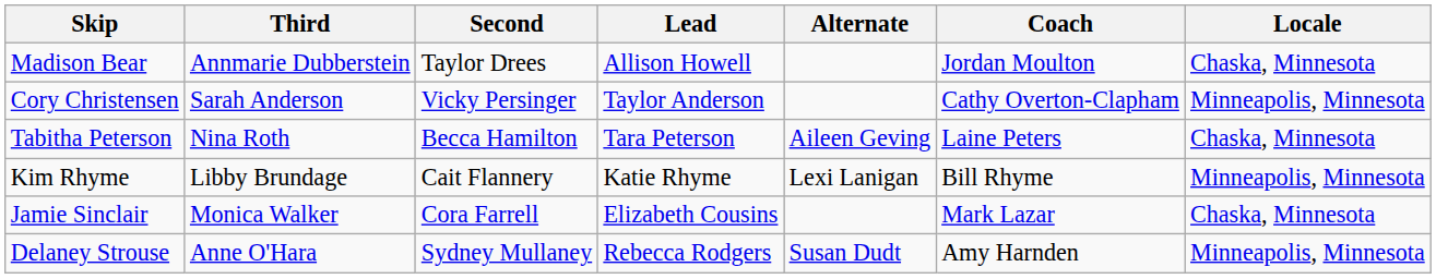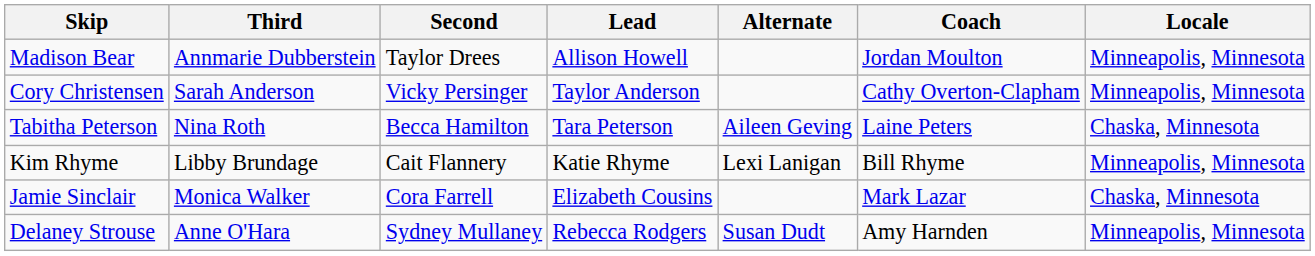 <table class=wikitable>
 <tr>
 <th scope="col">Skip</th>
 <th scope="col">Third</th>
 <th scope="col">Second</th>
 <th scope="col">Lead</th>
 <th scope="col">Alternate</th>
 <th scope="col">Coach</th>
 <th scope="col">Locale</th>
 </tr>
 <tr>
 <td><a href='#'>Madison Bear</a></td>
 <td><a href='#'>Annmarie Dubberstein</a></td>
 <td>Taylor Drees</td>
 <td><a href='#'>Allison Howell</a></td>
 <td></td>
 <td><a href='#'>Jordan Moulton</a></td>
-<td> <a href='#'>Chaska</a>, <a href='#'>Minnesota</a></td>
+<td> <a href='#'>Minneapolis</a>, <a href='#'>Minnesota</a></td>
 </tr>
 <tr>
 <td><a href='#'>Cory Christensen</a></td>
 <td><a href='#'>Sarah Anderson</a></td>
 <td><a href='#'>Vicky Persinger</a></td>
 <td><a href='#'>Taylor Anderson</a></td>
 <td></td>
 <td><a href='#'>Cathy Overton-Clapham</a></td>
 <td> <a href='#'>Minneapolis</a>, <a href='#'>Minnesota</a></td>
 </tr>
 <tr>
 <td><a href='#'>Tabitha Peterson</a></td>
 <td><a href='#'>Nina Roth</a></td>
 <td><a href='#'>Becca Hamilton</a></td>
 <td><a href='#'>Tara Peterson</a></td>
 <td><a href='#'>Aileen Geving</a></td>
 <td><a href='#'>Laine Peters</a></td>
 <td> <a href='#'>Chaska</a>, <a href='#'>Minnesota</a></td>
 </tr>
 <tr>
 <td>Kim Rhyme</td>
 <td>Libby Brundage</td>
 <td>Cait Flannery</td>
 <td>Katie Rhyme</td>
 <td>Lexi Lanigan</td>
 <td>Bill Rhyme</td>
 <td> <a href='#'>Minneapolis</a>, <a href='#'>Minnesota</a></td>
 </tr>
 <tr>
 <td><a href='#'>Jamie Sinclair</a></td>
 <td><a href='#'>Monica Walker</a></td>
 <td><a href='#'>Cora Farrell</a></td>
 <td><a href='#'>Elizabeth Cousins</a></td>
 <td></td>
 <td><a href='#'>Mark Lazar</a></td>
 <td> <a href='#'>Chaska</a>, <a href='#'>Minnesota</a></td>
 </tr>
 <tr>
 <td><a href='#'>Delaney Strouse</a></td>
 <td><a href='#'>Anne O'Hara</a></td>
 <td><a href='#'>Sydney Mullaney</a></td>
 <td><a href='#'>Rebecca Rodgers</a></td>
 <td><a href='#'>Susan Dudt</a></td>
 <td>Amy Harnden</td>
 <td> <a href='#'>Minneapolis</a>, <a href='#'>Minnesota</a></td>
 </tr>
 </table>
